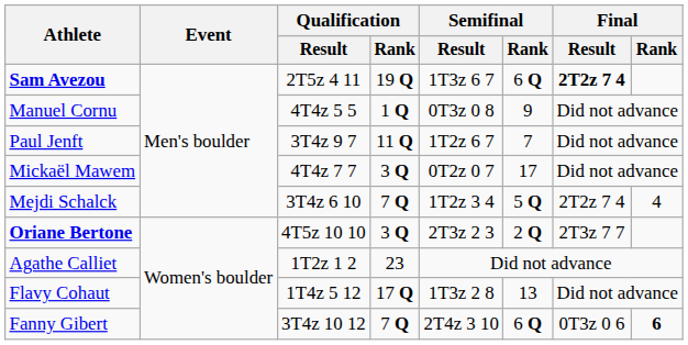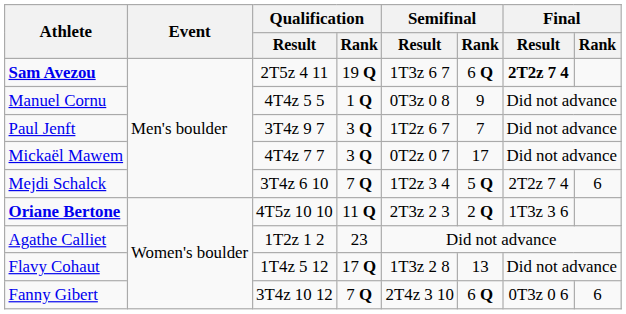 <table class=wikitable style=font-size:90% align=center>
 <tr>
 <th rowspan=2>Athlete</th>
 <th rowspan=2>Event</th>
 <th colspan=2>Qualification</th>
 <th colspan=2>Semifinal</th>
 <th colspan=2>Final</th>
 </tr>
 <tr style=font-size:95%>
 <th>Result</th>
 <th>Rank</th>
 <th>Result</th>
 <th>Rank</th>
 <th>Result</th>
 <th>Rank</th>
 </tr>
 <tr align=center>
 <td align=left><strong><a href='#'>Sam Avezou</a></strong></td>
 <td rowspan=5 align=left>Men's boulder</td>
 <td>2T5z 4 11</td>
 <td>19 <strong>Q</strong></td>
 <td>1T3z 6 7</td>
 <td>6 <strong>Q</strong></td>
 <td><strong>2T2z 7 4</strong></td>
 <td></td>
 </tr>
 <tr align=center>
 <td align=left><a href='#'>Manuel Cornu</a></td>
 <td>4T4z 5 5</td>
 <td>1 <strong>Q</strong></td>
 <td>0T3z 0 8</td>
 <td>9</td>
 <td colspan=2>Did not advance</td>
 </tr>
 <tr align=center>
 <td align=left><a href='#'>Paul Jenft</a></td>
 <td>3T4z 9 7</td>
-<td>11 <strong>Q</strong></td>
+<td>3 <strong>Q</strong></td>
 <td>1T2z 6 7</td>
 <td>7</td>
 <td colspan=2>Did not advance</td>
 </tr>
 <tr align=center>
 <td align=left><a href='#'>Mickaël Mawem</a></td>
 <td>4T4z 7 7</td>
 <td>3 <strong>Q</strong></td>
 <td>0T2z 0 7</td>
 <td>17</td>
 <td colspan=2>Did not advance</td>
 </tr>
 <tr align=center>
 <td align=left><a href='#'>Mejdi Schalck</a></td>
 <td>3T4z 6 10</td>
 <td>7 <strong>Q</strong></td>
 <td>1T2z 3 4</td>
 <td>5 <strong>Q</strong></td>
 <td>2T2z 7 4</td>
-<td>4</td>
+<td>6</td>
 </tr>
 <tr align=center>
 <td align=left><strong><a href='#'>Oriane Bertone</a></strong></td>
 <td rowspan=4 align=left>Women's boulder</td>
 <td>4T5z 10 10</td>
-<td>3 <strong>Q</strong></td>
+<td>11 <strong>Q</strong></td>
 <td>2T3z 2 3</td>
 <td>2 <strong>Q</strong></td>
-<td>2T3z 7 7</td>
+<td>1T3z 3 6</td>
 <td></td>
 </tr>
 <tr align=center>
 <td align=left><a href='#'>Agathe Calliet</a></td>
 <td>1T2z 1 2</td>
 <td>23</td>
 <td colspan=4>Did not advance</td>
 </tr>
 <tr align=center>
 <td align=left><a href='#'>Flavy Cohaut</a></td>
 <td>1T4z 5 12</td>
 <td>17 <strong>Q</strong></td>
 <td>1T3z 2 8</td>
 <td>13</td>
 <td colspan=2>Did not advance</td>
 </tr>
 <tr align=center>
 <td align=left><a href='#'>Fanny Gibert</a></td>
 <td>3T4z 10 12</td>
 <td>7 <strong>Q</strong></td>
 <td>2T4z 3 10</td>
 <td>6 <strong>Q</strong></td>
 <td>0T3z 0 6</td>
-<td><strong>6</strong></td>
+<td>6</td>
 </tr>
 </table>
